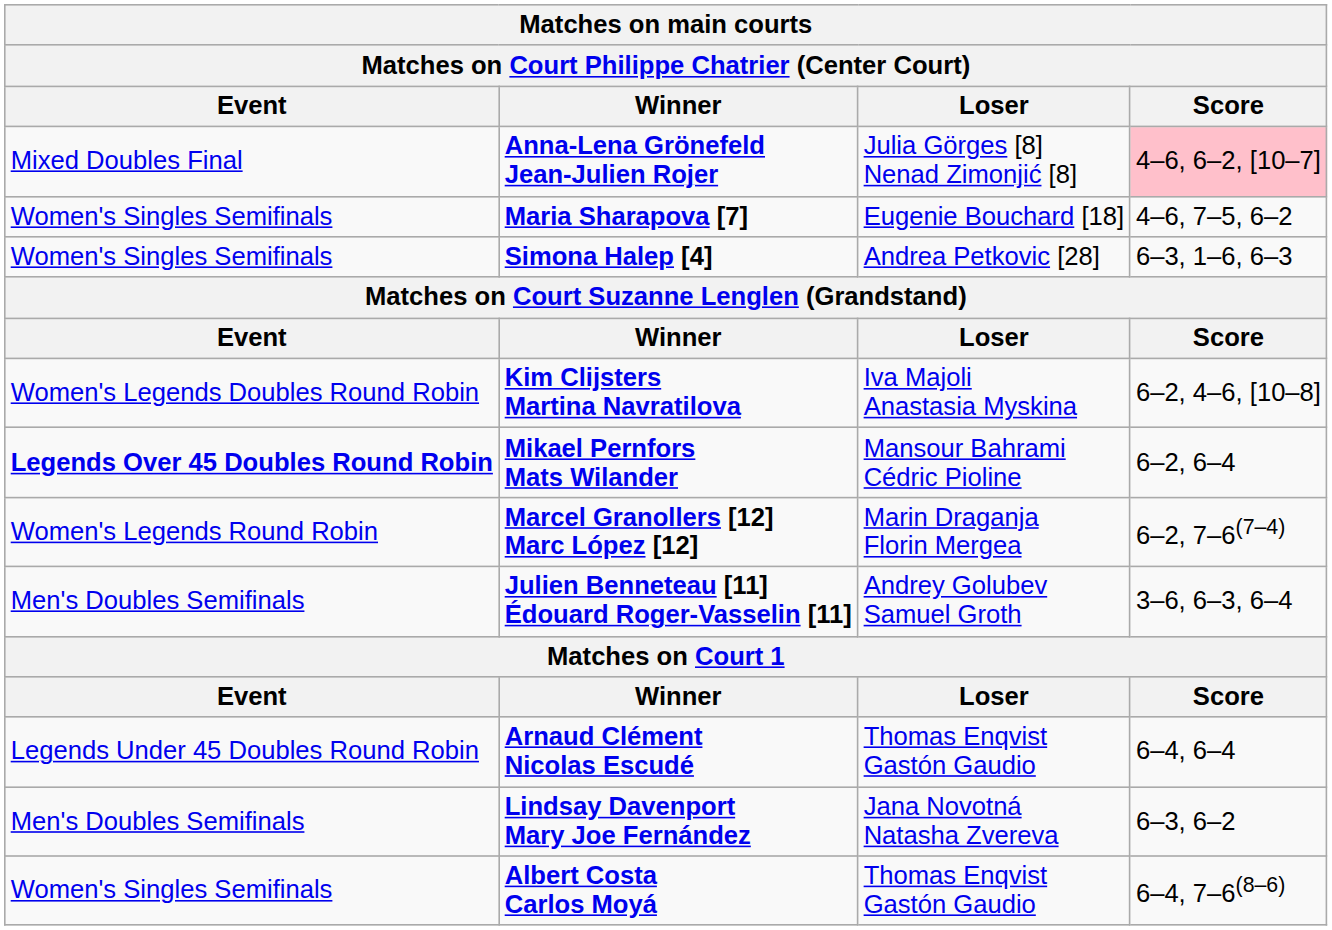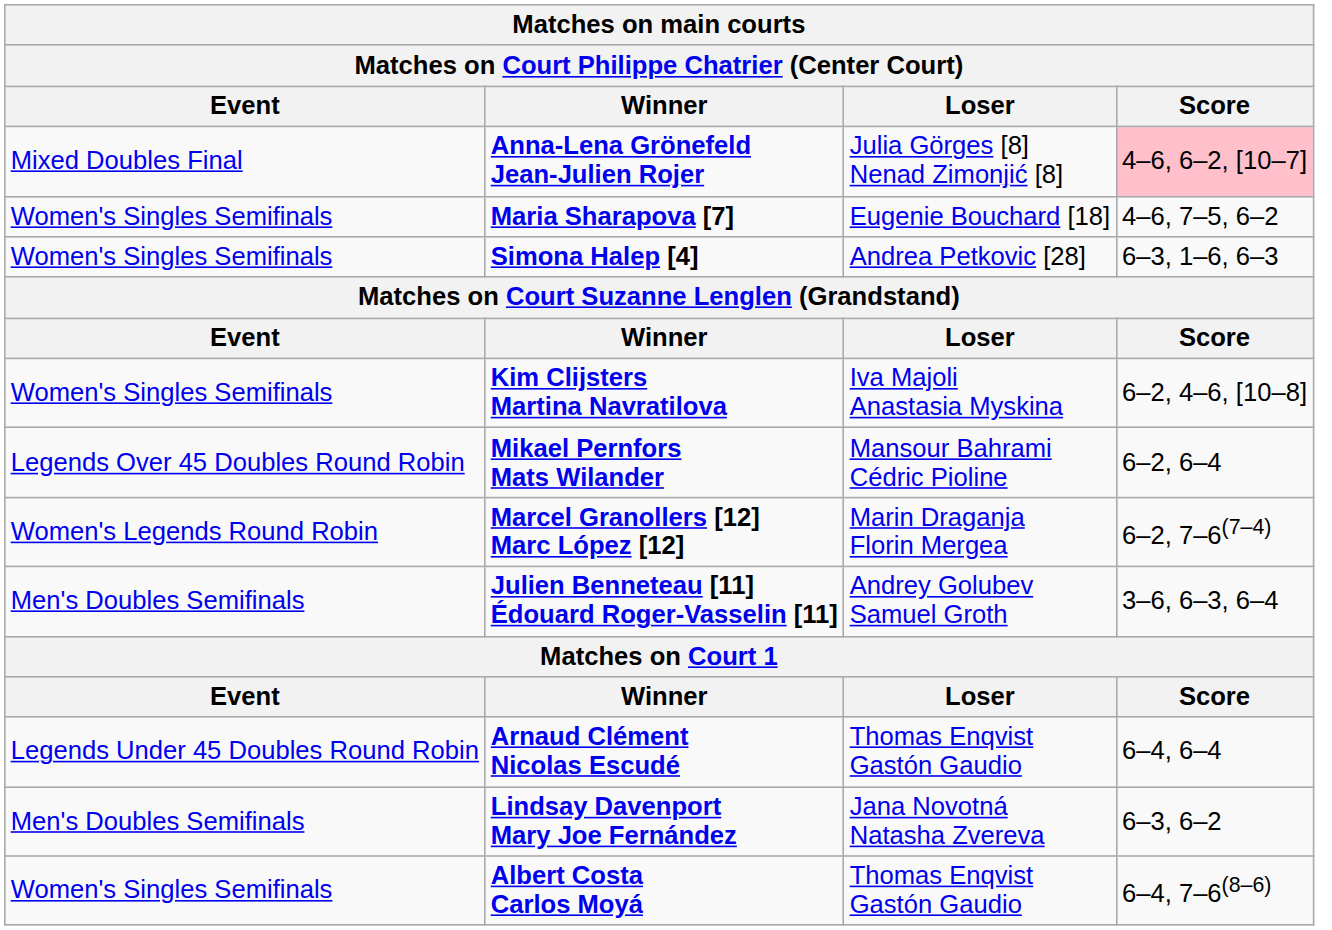 <table class="wikitable">
 <tr>
 <th colspan=4 style=white-space:nowrap>Matches on main courts</th>
 </tr>
 <tr>
 <th colspan=4>Matches on <a href='#'>Court Philippe Chatrier</a> (Center Court)</th>
 </tr>
 <tr>
 <th>Event</th>
 <th>Winner</th>
 <th>Loser</th>
 <th>Score</th>
 </tr>
 <tr>
 <td><a href='#'>Mixed Doubles Final</a></td>
 <td> <strong><a href='#'>Anna-Lena Grönefeld</a></strong><br> <strong><a href='#'>Jean-Julien Rojer</a></strong></td>
 <td> <a href='#'>Julia Görges</a> [8]<br> <a href='#'>Nenad Zimonjić</a> [8]</td>
 <td style="background: pink;">4–6, 6–2, [10–7]</td>
 </tr>
 <tr>
 <td><a href='#'>Women's Singles Semifinals</a></td>
 <td><strong> <a href='#'>Maria Sharapova</a> [7]</strong></td>
 <td> <a href='#'>Eugenie Bouchard</a> [18]</td>
 <td>4–6, 7–5, 6–2</td>
 </tr>
 <tr>
 <td><a href='#'>Women's Singles Semifinals</a></td>
 <td> <strong><a href='#'>Simona Halep</a> [4] </strong></td>
 <td> <a href='#'>Andrea Petkovic</a> [28]</td>
 <td>6–3, 1–6, 6–3</td>
 </tr>
 <tr>
 <th colspan=4>Matches on <a href='#'>Court Suzanne Lenglen</a> (Grandstand)</th>
 </tr>
 <tr>
 <th>Event</th>
 <th>Winner</th>
 <th>Loser</th>
 <th>Score</th>
 </tr>
 <tr>
-<td><a href='#'>Women's Legends Doubles Round Robin</a></td>
+<td><a href='#'>Women's Singles Semifinals</a></td>
 <td><strong> <a href='#'>Kim Clijsters</a><br> <a href='#'>Martina Navratilova</a></strong></td>
 <td> <a href='#'>Iva Majoli</a><br> <a href='#'>Anastasia Myskina</a></td>
 <td>6–2, 4–6, [10–8]</td>
 </tr>
 <tr>
-<td><strong><a href='#'>Legends Over 45 Doubles Round Robin</a></strong></td>
+<td><a href='#'>Legends Over 45 Doubles Round Robin</a></td>
 <td><strong> <a href='#'>Mikael Pernfors</a><br> <a href='#'>Mats Wilander</a></strong></td>
 <td> <a href='#'>Mansour Bahrami</a><br> <a href='#'>Cédric Pioline</a></td>
 <td>6–2, 6–4</td>
 </tr>
 <tr>
 <td><a href='#'>Women's Legends Round Robin</a></td>
 <td><strong> <a href='#'>Marcel Granollers</a> [12]<br> <a href='#'>Marc López</a> [12]</strong></td>
 <td> <a href='#'>Marin Draganja</a><br> <a href='#'>Florin Mergea</a></td>
 <td>6–2, 7–6<sup>(7–4)</sup></td>
 </tr>
 <tr>
 <td><a href='#'>Men's Doubles Semifinals</a></td>
 <td><strong> <a href='#'>Julien Benneteau</a> [11] <br>  <a href='#'>Édouard Roger-Vasselin</a> [11]</strong></td>
 <td> <a href='#'>Andrey Golubev</a> <br>  <a href='#'>Samuel Groth</a></td>
 <td>3–6, 6–3, 6–4</td>
 </tr>
 <tr>
 <th colspan=4>Matches on <a href='#'>Court 1</a></th>
 </tr>
 <tr>
 <th>Event</th>
 <th>Winner</th>
 <th>Loser</th>
 <th>Score</th>
 </tr>
 <tr>
 <td><a href='#'>Legends Under 45 Doubles Round Robin</a></td>
 <td><strong> <a href='#'>Arnaud Clément</a><br> <a href='#'>Nicolas Escudé</a></strong></td>
 <td> <a href='#'>Thomas Enqvist</a><br> <a href='#'>Gastón Gaudio</a></td>
 <td>6–4, 6–4</td>
 </tr>
 <tr>
 <td><a href='#'>Men's Doubles Semifinals</a></td>
 <td><strong> <a href='#'>Lindsay Davenport</a><br> <a href='#'>Mary Joe Fernández</a></strong></td>
 <td> <a href='#'>Jana Novotná</a><br> <a href='#'>Natasha Zvereva</a></td>
 <td>6–3, 6–2</td>
 </tr>
 <tr>
 <td><a href='#'>Women's Singles Semifinals</a></td>
 <td><strong> <a href='#'>Albert Costa</a><br> <a href='#'>Carlos Moyá</a></strong></td>
 <td> <a href='#'>Thomas Enqvist</a><br> <a href='#'>Gastón Gaudio</a></td>
 <td>6–4, 7–6<sup>(8–6)</sup></td>
 </tr>
 </table>
